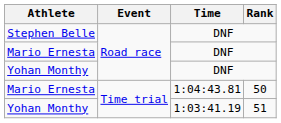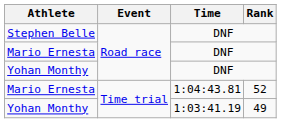 <table class=wikitable style="font-size:90%;">
 <tr>
 <th>Athlete</th>
 <th>Event</th>
 <th>Time</th>
 <th>Rank</th>
 </tr>
 <tr align=center>
 <td align=left><a href='#'>Stephen Belle</a></td>
 <td align=left rowspan=3><a href='#'>Road race</a></td>
 <td colspan=2>DNF</td>
 </tr>
 <tr align=center>
 <td align=left><a href='#'>Mario Ernesta</a></td>
 <td colspan=2>DNF</td>
 </tr>
 <tr align=center>
 <td align=left><a href='#'>Yohan Monthy</a></td>
 <td colspan=2>DNF</td>
 </tr>
 <tr align=center>
 <td align=left><a href='#'>Mario Ernesta</a></td>
 <td align=left rowspan=2><a href='#'>Time trial</a></td>
 <td>1:04:43.81</td>
-<td>50</td>
+<td>52</td>
 </tr>
 <tr align=center>
 <td align=left><a href='#'>Yohan Monthy</a></td>
 <td>1:03:41.19</td>
-<td>51</td>
+<td>49</td>
 </tr>
 </table>
